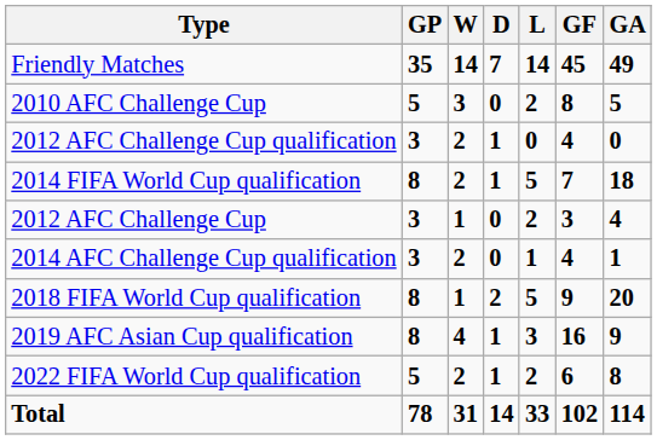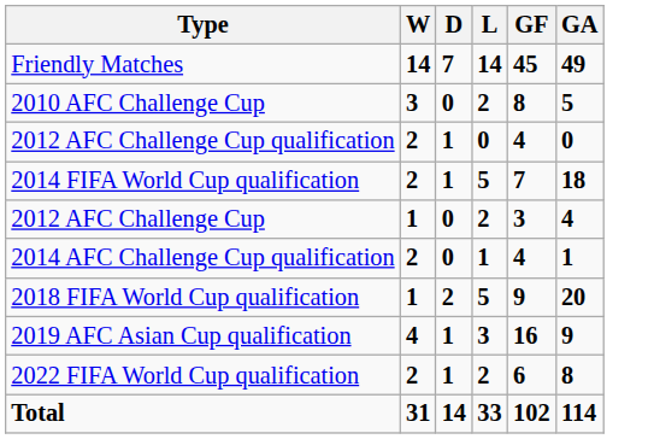 <table class="wikitable">
 <tr>
 <th>Type</th>
-<th>GP</th>
 <th>W</th>
 <th>D</th>
 <th>L</th>
 <th>GF</th>
 <th>GA</th>
 </tr>
 <tr>
 <td align=left><a href='#'>Friendly Matches</a></td>
-<td><strong>35</strong></td>
 <td><strong>14</strong></td>
 <td><strong>7</strong></td>
 <td><strong>14</strong></td>
 <td><strong>45</strong></td>
 <td><strong>49</strong></td>
 </tr>
 <tr>
 <td align=left><a href='#'>2010 AFC Challenge Cup</a></td>
-<td><strong>5</strong></td>
 <td><strong>3</strong></td>
 <td><strong>0</strong></td>
 <td><strong>2</strong></td>
 <td><strong>8</strong></td>
 <td><strong>5</strong></td>
 </tr>
 <tr>
 <td align=left><a href='#'>2012 AFC Challenge Cup qualification</a></td>
-<td><strong>3</strong></td>
 <td><strong>2</strong></td>
 <td><strong>1</strong></td>
 <td><strong>0</strong></td>
 <td><strong>4</strong></td>
 <td><strong>0</strong></td>
 </tr>
 <tr>
 <td align=left><a href='#'>2014 FIFA World Cup qualification</a></td>
-<td><strong>8</strong></td>
 <td><strong>2</strong></td>
 <td><strong>1</strong></td>
 <td><strong>5</strong></td>
 <td><strong>7</strong></td>
 <td><strong>18</strong></td>
 </tr>
 <tr>
 <td align=left><a href='#'>2012 AFC Challenge Cup</a></td>
-<td><strong>3</strong></td>
 <td><strong>1</strong></td>
 <td><strong>0</strong></td>
 <td><strong>2</strong></td>
 <td><strong>3</strong></td>
 <td><strong>4</strong></td>
 </tr>
 <tr>
 <td align=left><a href='#'>2014 AFC Challenge Cup qualification</a></td>
-<td><strong>3</strong></td>
 <td><strong>2</strong></td>
 <td><strong>0</strong></td>
 <td><strong>1</strong></td>
 <td><strong>4</strong></td>
 <td><strong>1</strong></td>
 </tr>
 <tr>
 <td align=left><a href='#'>2018 FIFA World Cup qualification</a></td>
-<td><strong>8</strong></td>
 <td><strong>1</strong></td>
 <td><strong>2</strong></td>
 <td><strong>5</strong></td>
 <td><strong>9</strong></td>
 <td><strong>20</strong></td>
 </tr>
 <tr>
 <td align=left><a href='#'>2019 AFC Asian Cup qualification</a></td>
-<td><strong>8</strong></td>
 <td><strong>4</strong></td>
 <td><strong>1</strong></td>
 <td><strong>3</strong></td>
 <td><strong>16</strong></td>
 <td><strong>9</strong></td>
 </tr>
 <tr>
 <td align=left><a href='#'>2022 FIFA World Cup qualification</a></td>
-<td><strong>5</strong></td>
 <td><strong>2</strong></td>
 <td><strong>1</strong></td>
 <td><strong>2</strong></td>
 <td><strong>6</strong></td>
 <td><strong>8</strong></td>
 </tr>
 <tr>
 <td><strong>Total</strong></td>
-<td><strong>78</strong></td>
 <td><strong>31</strong></td>
 <td><strong>14</strong></td>
 <td><strong>33</strong></td>
 <td><strong>102</strong></td>
 <td><strong>114</strong></td>
 </tr>
 </table>
